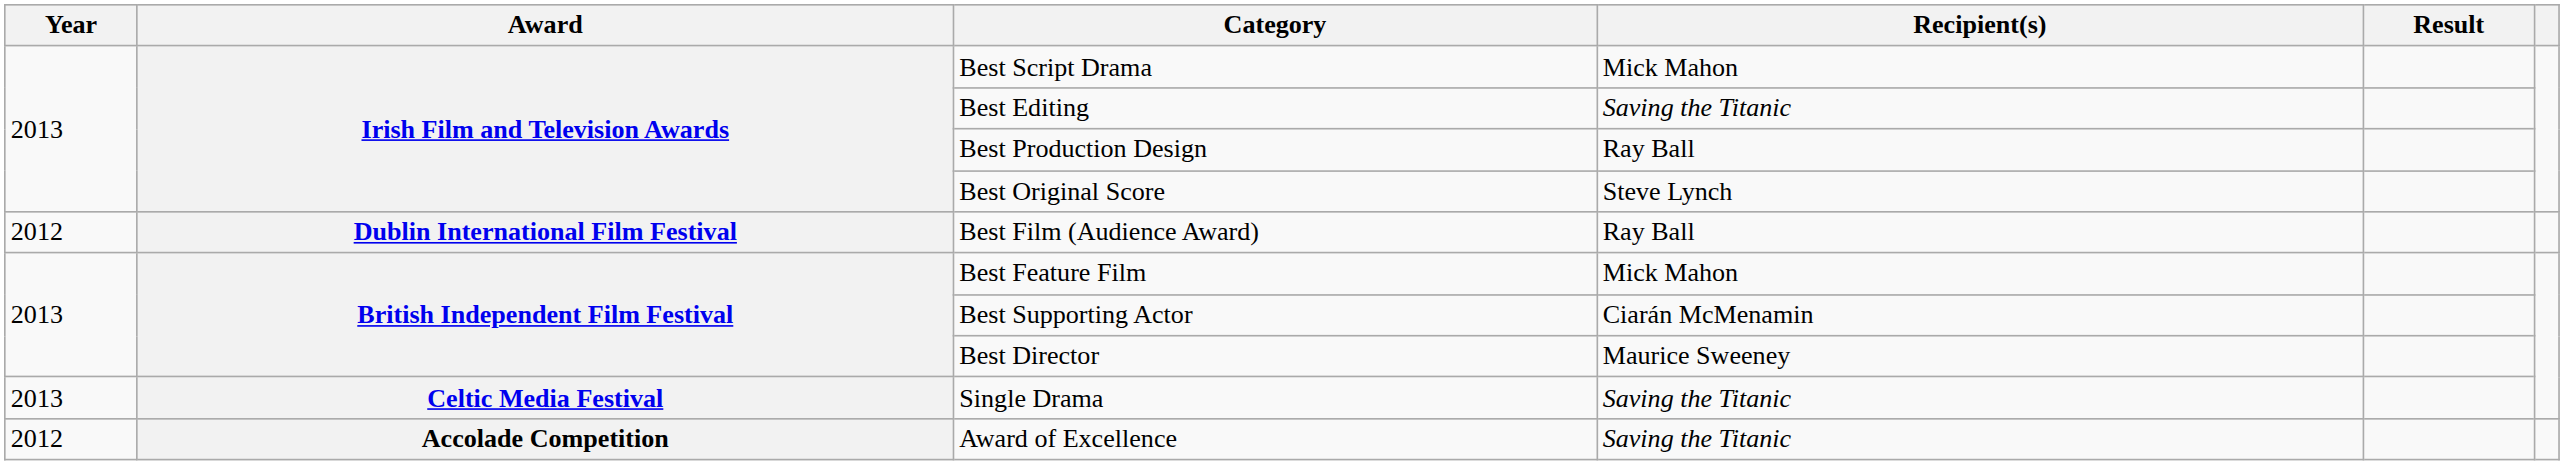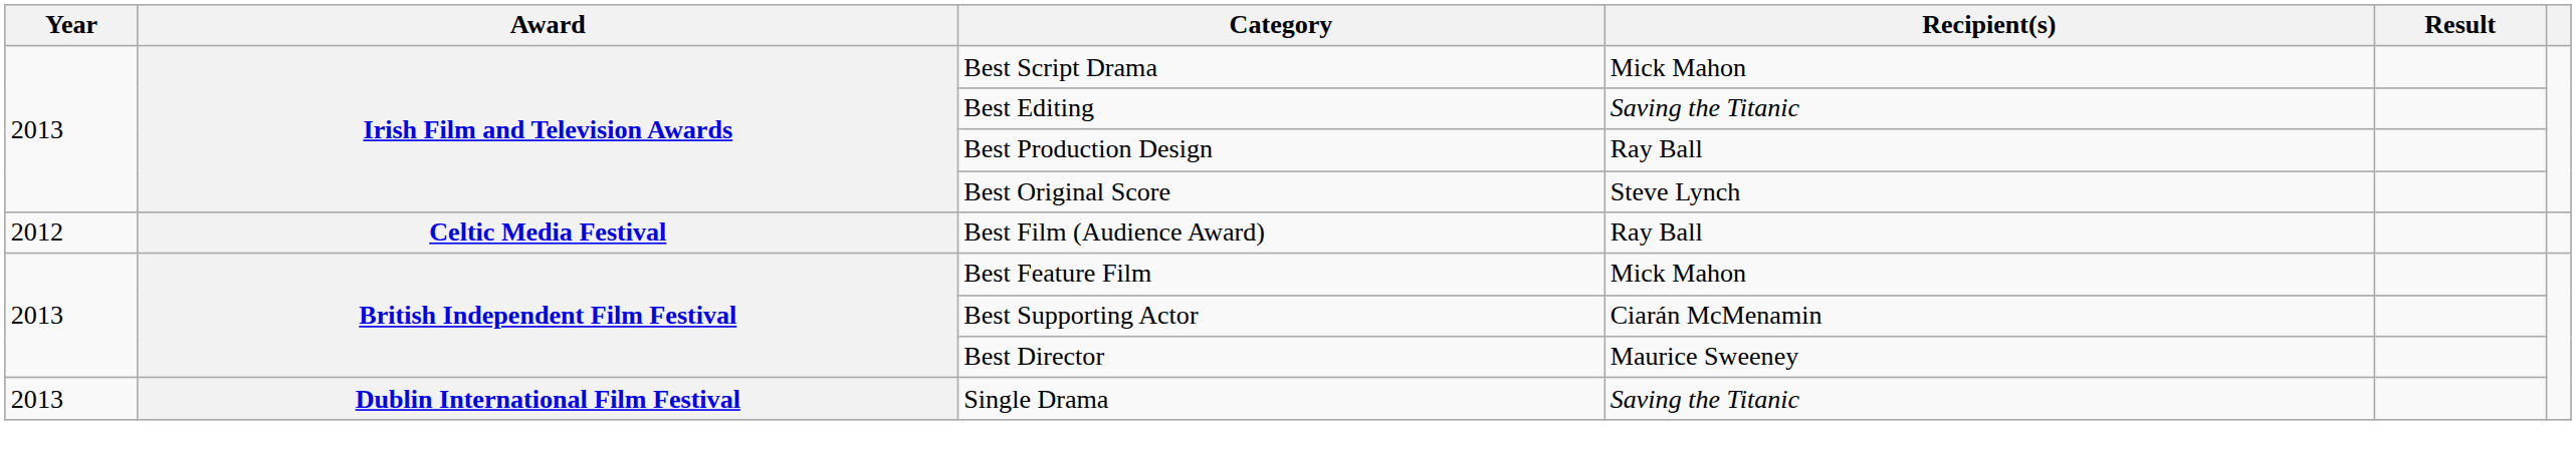 <table class="wikitable sortable plainrowheaders" style="width: 99%;">
 <tr>
 <th scope="col">Year</th>
 <th scope="col">Award</th>
 <th scope="col">Category</th>
 <th scope="col" style="width:30%;">Recipient(s)</th>
 <th scope="col">Result</th>
 <th class="unsortable" scope="col"></th>
 </tr>
 <tr>
 <td rowspan="4">2013</td>
 <th rowspan="4" scope="rowgroup"><a href='#'>Irish Film and Television Awards</a></th>
 <td>Best Script Drama</td>
 <td>Mick Mahon</td>
 <td></td>
 <td style="text-align:center;" rowspan="4"></td>
 </tr>
 <tr>
 <td>Best Editing</td>
 <td><em>Saving the Titanic</em></td>
 <td></td>
 </tr>
 <tr>
 <td>Best Production Design</td>
 <td>Ray Ball</td>
 <td></td>
 </tr>
 <tr>
 <td>Best Original Score</td>
 <td>Steve Lynch</td>
 <td></td>
 </tr>
 <tr>
 <td>2012</td>
-<th scope="row"><a href='#'>Dublin International Film Festival</a></th>
+<th scope="row"><a href='#'>Celtic Media Festival</a></th>
 <td>Best Film (Audience Award)</td>
 <td>Ray Ball</td>
 <td></td>
 <td style="text-align:center;"></td>
 </tr>
 <tr>
 <td rowspan="3">2013</td>
 <th rowspan="3" scope="rowgroup"><a href='#'>British Independent Film Festival</a></th>
 <td>Best Feature Film</td>
 <td>Mick Mahon</td>
 <td></td>
 <td style="text-align:center;" rowspan="4"></td>
 </tr>
 <tr>
 <td>Best Supporting Actor</td>
 <td>Ciarán McMenamin</td>
 <td></td>
 </tr>
 <tr>
 <td>Best Director</td>
 <td>Maurice Sweeney</td>
 <td></td>
 </tr>
 <tr>
 <td>2013</td>
-<th scope="row"><a href='#'>Celtic Media Festival</a></th>
+<th scope="row"><a href='#'>Dublin International Film Festival</a></th>
 <td>Single Drama</td>
 <td><em>Saving the Titanic</em></td>
 <td></td>
 </tr>
-<tr>
-<td>2012</td>
-<th scope="row">Accolade Competition</th>
-<td>Award of Excellence</td>
-<td><em>Saving the Titanic</em></td>
-<td></td>
-<td style="text-align:center;"></td>
-</tr>
 </table>
